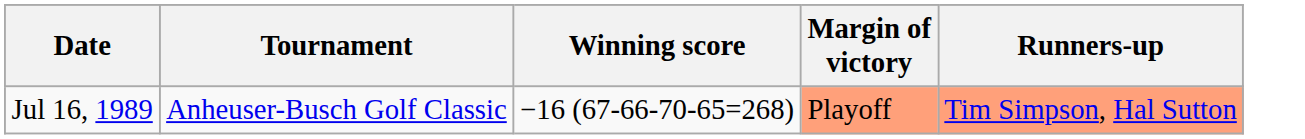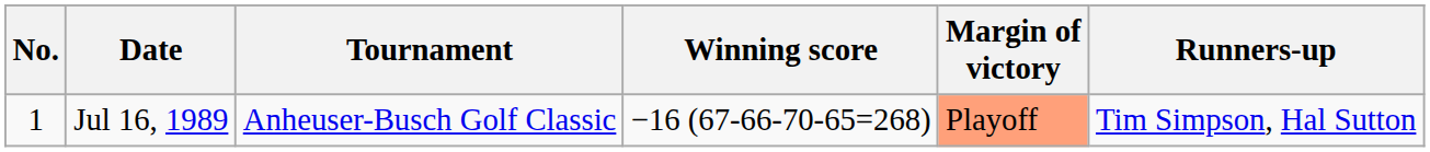 <table class="wikitable" style="font-size:95%;">
 <tr>
+<th>No.</th>
 <th>Date</th>
 <th>Tournament</th>
 <th>Winning score</th>
 <th>Margin of<br>victory</th>
 <th>Runners-up</th>
 </tr>
 <tr>
+<td align=center>1</td>
 <td align=right>Jul 16, <a href='#'>1989</a></td>
 <td><a href='#'>Anheuser-Busch Golf Classic</a></td>
 <td>−16 (67-66-70-65=268)</td>
 <td style="background: lightsalmon;">Playoff</td>
-<td style="background: lightsalmon;"> <a href='#'>Tim Simpson</a>,  <a href='#'>Hal Sutton</a></td>
+<td> <a href='#'>Tim Simpson</a>,  <a href='#'>Hal Sutton</a></td>
 </tr>
 </table>
